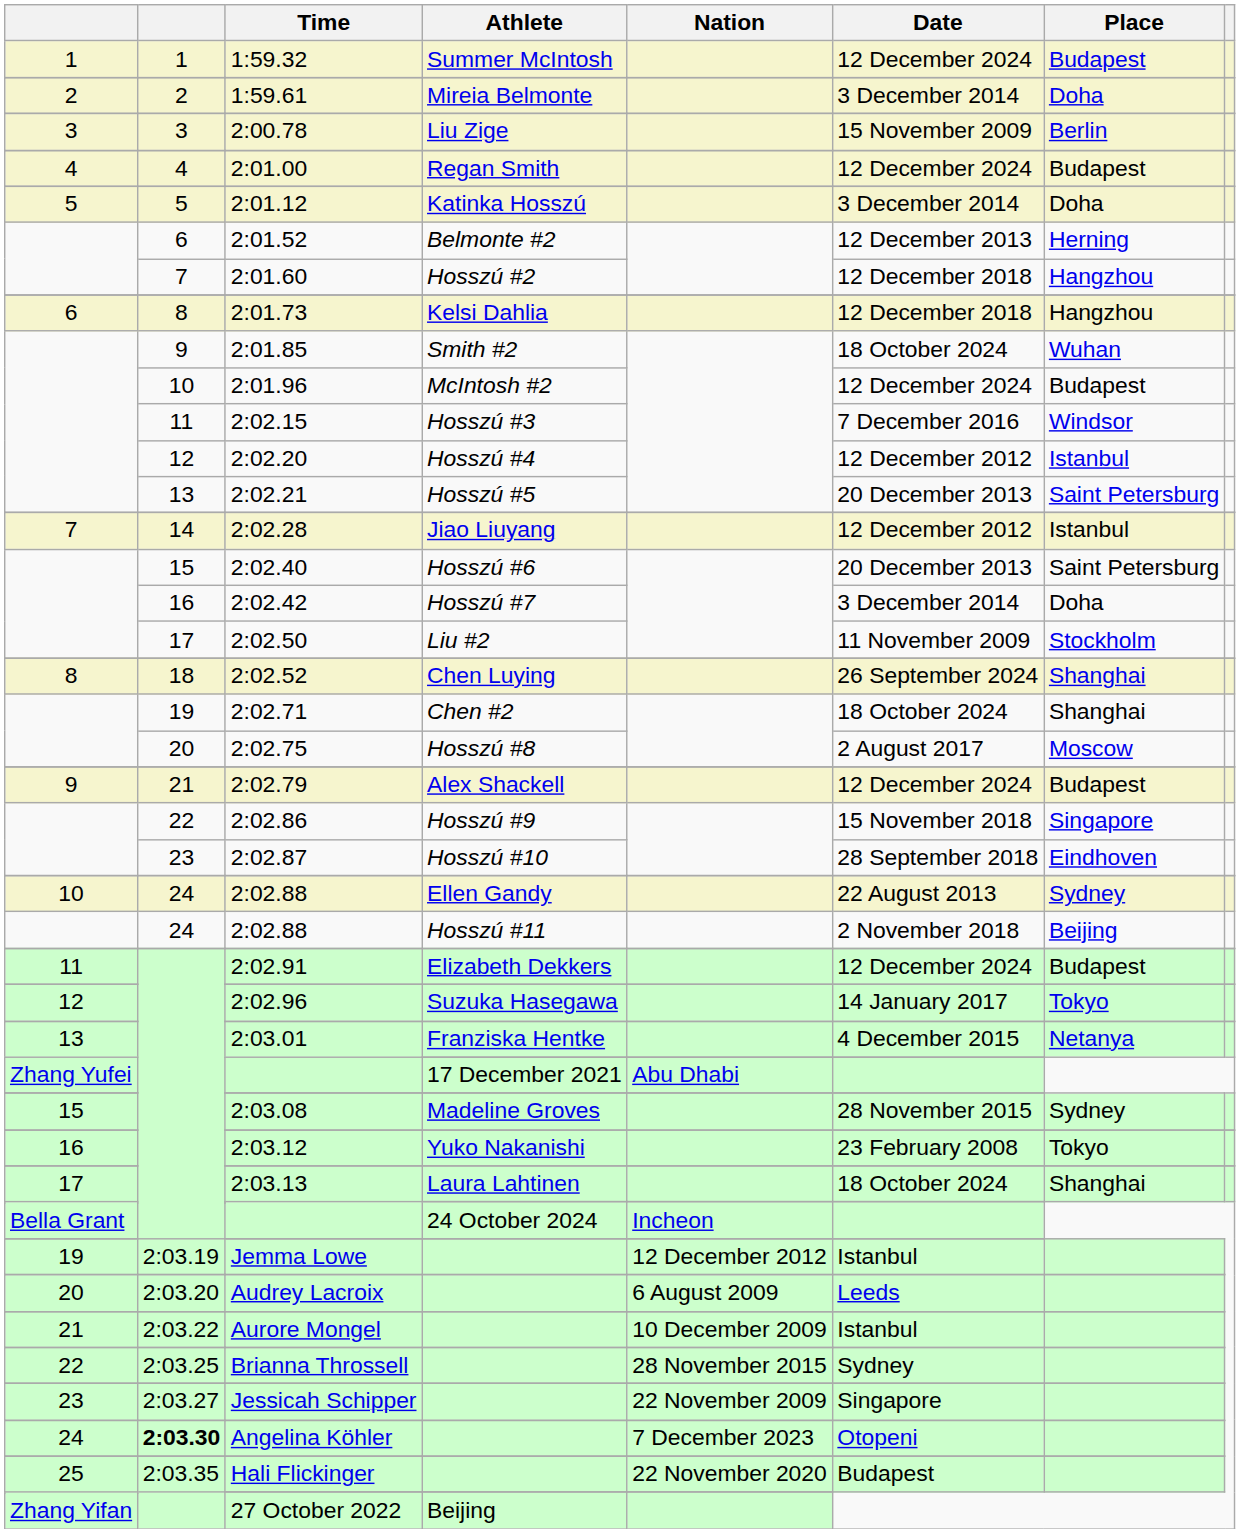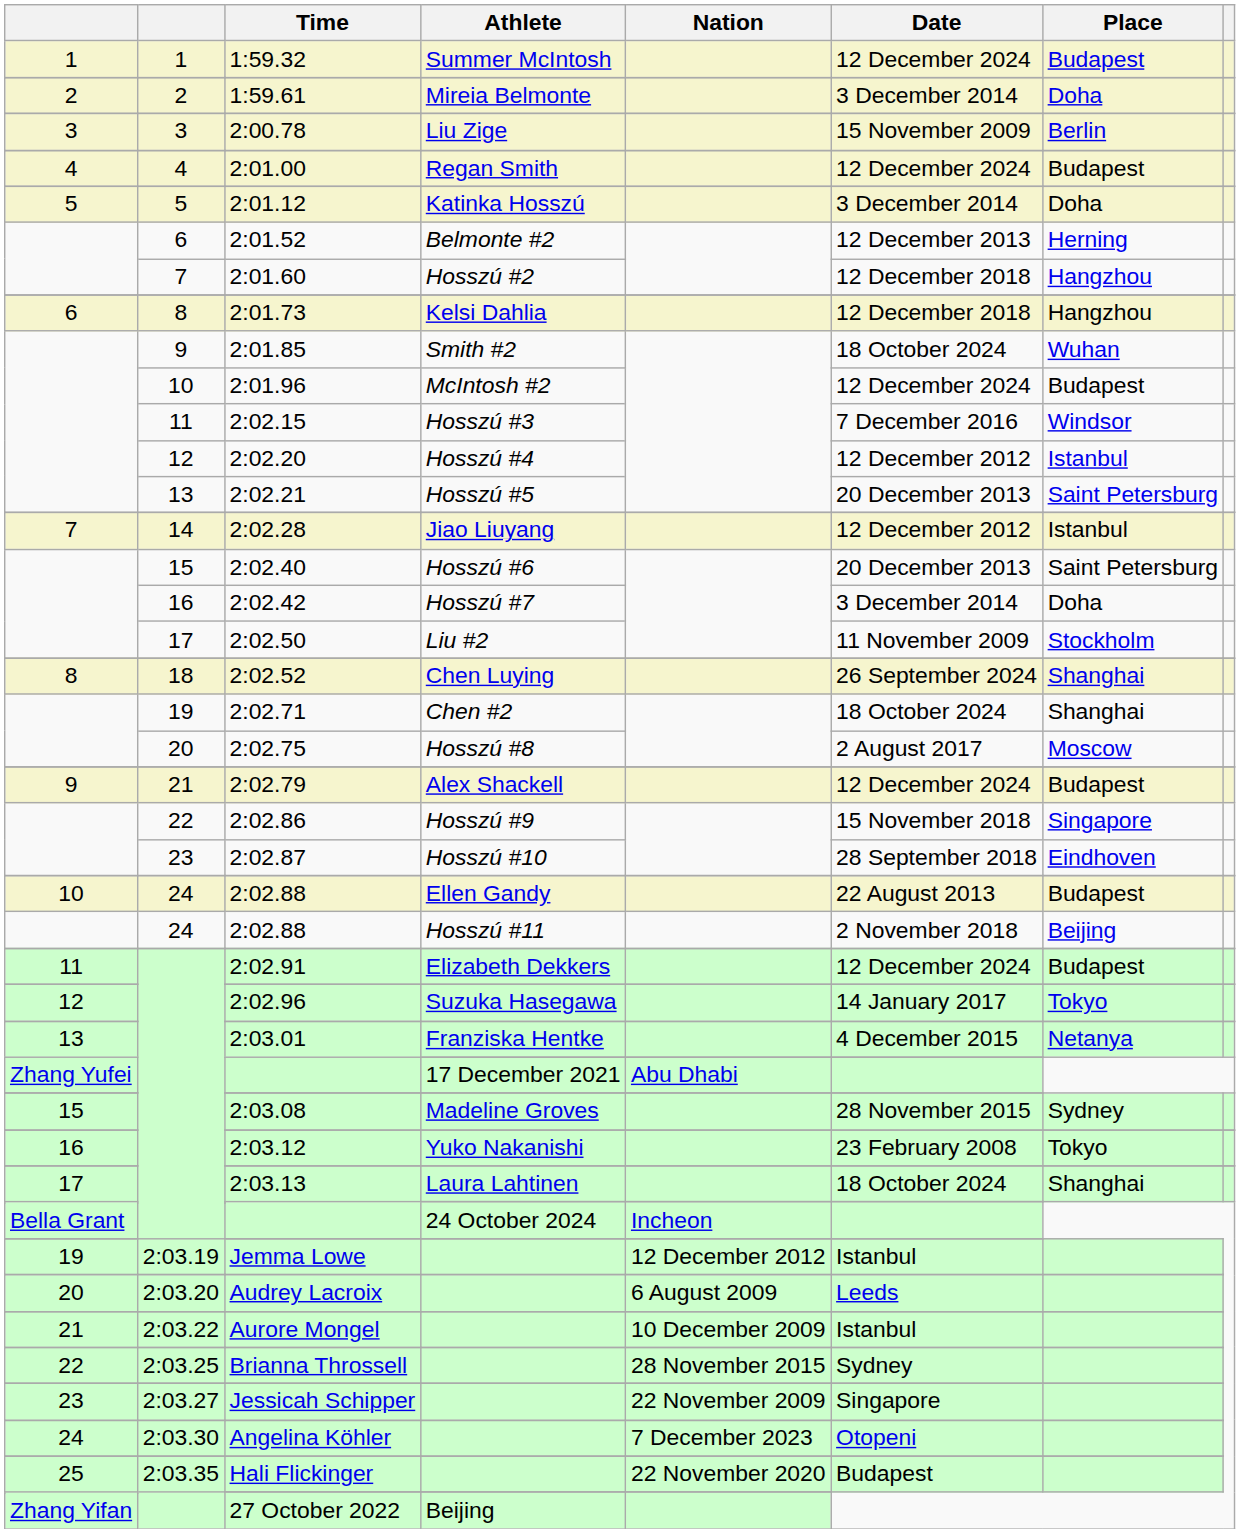 <table class="wikitable sortable">
 <tr>
 <th></th>
 <th></th>
 <th>Time</th>
 <th>Athlete</th>
 <th>Nation</th>
 <th>Date</th>
 <th>Place</th>
 <th class="unsortable"></th>
 </tr>
 <tr bgcolor=f6F5CE>
 <td align=center>1</td>
 <td align=center>1</td>
 <td>1:59.32</td>
 <td><a href='#'>Summer McIntosh</a></td>
 <td></td>
 <td>12 December 2024</td>
 <td><a href='#'>Budapest</a></td>
 <td></td>
 </tr>
 <tr>
 </tr>
 <tr bgcolor=f6F5CE>
 <td align=center>2</td>
 <td align=center>2</td>
 <td>1:59.61</td>
 <td><a href='#'>Mireia Belmonte</a></td>
 <td></td>
 <td>3 December 2014</td>
 <td><a href='#'>Doha</a></td>
 <td></td>
 </tr>
 <tr>
 </tr>
 <tr bgcolor=f6F5CE>
 <td align=center>3</td>
 <td align=center>3</td>
 <td>2:00.78</td>
 <td><a href='#'>Liu Zige</a></td>
 <td></td>
 <td>15 November 2009</td>
 <td><a href='#'>Berlin</a></td>
 <td></td>
 </tr>
 <tr>
 </tr>
 <tr bgcolor=f6F5CE>
 <td align=center>4</td>
 <td align=center>4</td>
 <td>2:01.00</td>
 <td><a href='#'>Regan Smith</a></td>
 <td></td>
 <td>12 December 2024</td>
 <td>Budapest</td>
 <td></td>
 </tr>
 <tr>
 </tr>
 <tr bgcolor=f6F5CE>
 <td align=center>5</td>
 <td align=center>5</td>
 <td>2:01.12</td>
 <td><a href='#'>Katinka Hosszú</a></td>
 <td></td>
 <td>3 December 2014</td>
 <td>Doha</td>
 <td></td>
 </tr>
 <tr>
 <td rowspan="2"></td>
 <td align=center>6</td>
 <td>2:01.52</td>
 <td><em>Belmonte #2</em></td>
 <td rowspan="2"></td>
 <td>12 December 2013</td>
 <td><a href='#'>Herning</a></td>
 <td></td>
 </tr>
 <tr>
 <td align=center>7</td>
 <td>2:01.60</td>
 <td><em>Hosszú #2</em></td>
 <td>12 December 2018</td>
 <td><a href='#'>Hangzhou</a></td>
 <td></td>
 </tr>
 <tr>
 </tr>
 <tr bgcolor=f6F5CE>
 <td align=center>6</td>
 <td align=center>8</td>
 <td>2:01.73</td>
 <td><a href='#'>Kelsi Dahlia</a></td>
 <td></td>
 <td>12 December 2018</td>
 <td>Hangzhou</td>
 <td></td>
 </tr>
 <tr>
 <td rowspan="5"></td>
 <td align=center>9</td>
 <td>2:01.85</td>
 <td><em>Smith #2</em></td>
 <td rowspan="5"></td>
 <td>18 October 2024</td>
 <td><a href='#'>Wuhan</a></td>
 <td></td>
 </tr>
 <tr>
 <td align=center>10</td>
 <td>2:01.96</td>
 <td><em>McIntosh #2</em></td>
 <td>12 December 2024</td>
 <td>Budapest</td>
 <td></td>
 </tr>
 <tr>
 <td align=center>11</td>
 <td>2:02.15</td>
 <td><em>Hosszú #3</em></td>
 <td>7 December 2016</td>
 <td><a href='#'>Windsor</a></td>
 <td></td>
 </tr>
 <tr>
 <td align=center>12</td>
 <td>2:02.20</td>
 <td><em>Hosszú #4</em></td>
 <td>12 December 2012</td>
 <td><a href='#'>Istanbul</a></td>
 <td></td>
 </tr>
 <tr>
 <td align=center>13</td>
 <td>2:02.21</td>
 <td><em>Hosszú #5</em></td>
 <td>20 December 2013</td>
 <td><a href='#'>Saint Petersburg</a></td>
 <td></td>
 </tr>
 <tr>
 </tr>
 <tr bgcolor=f6F5CE>
 <td align=center>7</td>
 <td align=center>14</td>
 <td>2:02.28</td>
 <td><a href='#'>Jiao Liuyang</a></td>
 <td></td>
 <td>12 December 2012</td>
 <td>Istanbul</td>
 <td></td>
 </tr>
 <tr>
 <td rowspan="3"></td>
 <td align=center>15</td>
 <td>2:02.40</td>
 <td><em>Hosszú #6</em></td>
 <td rowspan="3"></td>
 <td>20 December 2013</td>
 <td>Saint Petersburg</td>
 <td></td>
 </tr>
 <tr>
 <td align=center>16</td>
 <td>2:02.42</td>
 <td><em>Hosszú #7</em></td>
 <td>3 December 2014</td>
 <td>Doha</td>
 <td></td>
 </tr>
 <tr>
 <td align=center>17</td>
 <td>2:02.50</td>
 <td><em>Liu #2</em></td>
 <td>11 November 2009</td>
 <td><a href='#'>Stockholm</a></td>
 <td></td>
 </tr>
 <tr>
 </tr>
 <tr bgcolor=f6F5CE>
 <td align=center>8</td>
 <td align=center>18</td>
 <td>2:02.52</td>
 <td><a href='#'>Chen Luying</a></td>
 <td></td>
 <td>26 September 2024</td>
 <td><a href='#'>Shanghai</a></td>
 <td></td>
 </tr>
 <tr>
 <td rowspan="2"></td>
 <td align=center>19</td>
 <td>2:02.71</td>
 <td><em>Chen #2</em></td>
 <td rowspan="2"></td>
 <td>18 October 2024</td>
 <td>Shanghai</td>
 <td></td>
 </tr>
 <tr>
 <td align=center>20</td>
 <td>2:02.75</td>
 <td><em>Hosszú #8</em></td>
 <td>2 August 2017</td>
 <td><a href='#'>Moscow</a></td>
 <td></td>
 </tr>
 <tr>
 </tr>
 <tr bgcolor=f6F5CE>
 <td align=center>9</td>
 <td align=center>21</td>
 <td>2:02.79</td>
 <td><a href='#'>Alex Shackell</a></td>
 <td></td>
 <td>12 December 2024</td>
 <td>Budapest</td>
 <td></td>
 </tr>
 <tr>
 <td rowspan="2"></td>
 <td align=center>22</td>
 <td>2:02.86</td>
 <td><em>Hosszú #9</em></td>
 <td rowspan="2"></td>
 <td>15 November 2018</td>
 <td><a href='#'>Singapore</a></td>
 <td></td>
 </tr>
 <tr>
 <td align=center>23</td>
 <td>2:02.87</td>
 <td><em>Hosszú #10</em></td>
 <td>28 September 2018</td>
 <td><a href='#'>Eindhoven</a></td>
 <td></td>
 </tr>
 <tr>
 </tr>
 <tr bgcolor=f6F5CE>
 <td align=center>10</td>
 <td align=center>24</td>
 <td>2:02.88</td>
 <td><a href='#'>Ellen Gandy</a></td>
 <td></td>
 <td>22 August 2013</td>
-<td><a href='#'>Sydney</a></td>
+<td>Budapest</td>
 <td></td>
 </tr>
 <tr>
 <td></td>
 <td align=center>24</td>
 <td>2:02.88</td>
 <td><em>Hosszú #11</em></td>
 <td></td>
 <td>2 November 2018</td>
 <td><a href='#'>Beijing</a></td>
 <td></td>
 </tr>
 <tr>
 </tr>
 <tr bgcolor=CCFFCC>
 <td align=center>11</td>
 <td rowspan="16"></td>
 <td>2:02.91</td>
 <td><a href='#'>Elizabeth Dekkers</a></td>
 <td></td>
 <td>12 December 2024</td>
 <td>Budapest</td>
 <td></td>
 </tr>
 <tr>
 </tr>
 <tr bgcolor=CCFFCC>
 <td align=center>12</td>
 <td>2:02.96</td>
 <td><a href='#'>Suzuka Hasegawa</a></td>
 <td></td>
 <td>14 January 2017</td>
 <td><a href='#'>Tokyo</a></td>
 <td></td>
 </tr>
 <tr>
 </tr>
 <tr bgcolor=CCFFCC>
 <td rowspan="2" align=center>13</td>
 <td rowspan="2">2:03.01</td>
 <td><a href='#'>Franziska Hentke</a></td>
 <td></td>
 <td>4 December 2015</td>
 <td><a href='#'>Netanya</a></td>
 <td></td>
 </tr>
 <tr>
 </tr>
 <tr bgcolor=CCFFCC>
 <td><a href='#'>Zhang Yufei</a></td>
 <td></td>
 <td>17 December 2021</td>
 <td><a href='#'>Abu Dhabi</a></td>
 <td></td>
 </tr>
 <tr>
 </tr>
 <tr bgcolor=CCFFCC>
 <td align=center>15</td>
 <td>2:03.08</td>
 <td><a href='#'>Madeline Groves</a></td>
 <td></td>
 <td>28 November 2015</td>
 <td>Sydney</td>
 <td></td>
 </tr>
 <tr>
 </tr>
 <tr bgcolor=CCFFCC>
 <td align=center>16</td>
 <td>2:03.12</td>
 <td><a href='#'>Yuko Nakanishi</a></td>
 <td></td>
 <td>23 February 2008</td>
 <td>Tokyo</td>
 <td></td>
 </tr>
 <tr>
 </tr>
 <tr bgcolor=CCFFCC>
 <td rowspan="2" align=center>17</td>
 <td rowspan="2">2:03.13</td>
 <td><a href='#'>Laura Lahtinen</a></td>
 <td></td>
 <td>18 October 2024</td>
 <td>Shanghai</td>
 <td></td>
 </tr>
 <tr>
 </tr>
 <tr bgcolor=CCFFCC>
 <td><a href='#'>Bella Grant</a></td>
 <td></td>
 <td>24 October 2024</td>
 <td><a href='#'>Incheon</a></td>
 <td></td>
 </tr>
 <tr>
 </tr>
 <tr bgcolor=CCFFCC>
 <td align=center>19</td>
 <td>2:03.19</td>
 <td><a href='#'>Jemma Lowe</a></td>
 <td></td>
 <td>12 December 2012</td>
 <td>Istanbul</td>
 <td></td>
 </tr>
 <tr>
 </tr>
 <tr bgcolor=CCFFCC>
 <td align=center>20</td>
 <td>2:03.20</td>
 <td><a href='#'>Audrey Lacroix</a></td>
 <td></td>
 <td>6 August 2009</td>
 <td><a href='#'>Leeds</a></td>
 <td></td>
 </tr>
 <tr>
 </tr>
 <tr bgcolor=CCFFCC>
 <td align=center>21</td>
 <td>2:03.22</td>
 <td><a href='#'>Aurore Mongel</a></td>
 <td></td>
 <td>10 December 2009</td>
 <td>Istanbul</td>
 <td></td>
 </tr>
 <tr>
 </tr>
 <tr bgcolor=CCFFCC>
 <td align=center>22</td>
 <td>2:03.25</td>
 <td><a href='#'>Brianna Throssell</a></td>
 <td></td>
 <td>28 November 2015</td>
 <td>Sydney</td>
 <td></td>
 </tr>
 <tr>
 </tr>
 <tr bgcolor=CCFFCC>
 <td align=center>23</td>
 <td>2:03.27</td>
 <td><a href='#'>Jessicah Schipper</a></td>
 <td></td>
 <td>22 November 2009</td>
 <td>Singapore</td>
 <td></td>
 </tr>
 <tr>
 </tr>
 <tr bgcolor=CCFFCC>
 <td align=center>24</td>
-<td><strong>2:03.30</strong></td>
+<td>2:03.30</td>
 <td><a href='#'>Angelina Köhler</a></td>
 <td></td>
 <td>7 December 2023</td>
 <td><a href='#'>Otopeni</a></td>
 <td></td>
 </tr>
 <tr>
 </tr>
 <tr bgcolor=CCFFCC>
 <td rowspan="2" align=center>25</td>
 <td rowspan="2">2:03.35</td>
 <td><a href='#'>Hali Flickinger</a></td>
 <td></td>
 <td>22 November 2020</td>
 <td>Budapest</td>
 <td></td>
 </tr>
 <tr>
 </tr>
 <tr bgcolor=CCFFCC>
 <td><a href='#'>Zhang Yifan</a></td>
 <td></td>
 <td>27 October 2022</td>
 <td>Beijing</td>
 <td></td>
 </tr>
 </table>
